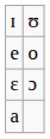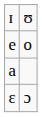 <table class="wikitable">
 <tr>
 <td>ɪ</td>
 <td>ʊ</td>
 </tr>
 <tr>
 <td>e</td>
 <td>o</td>
 </tr>
 <tr>
+<td>a</td>
+<td></td>
+</tr>
+<tr>
 <td>ɛ</td>
 <td>ɔ</td>
 </tr>
-<tr>
-<td>a</td>
-<td></td>
-</tr>
 </table>
